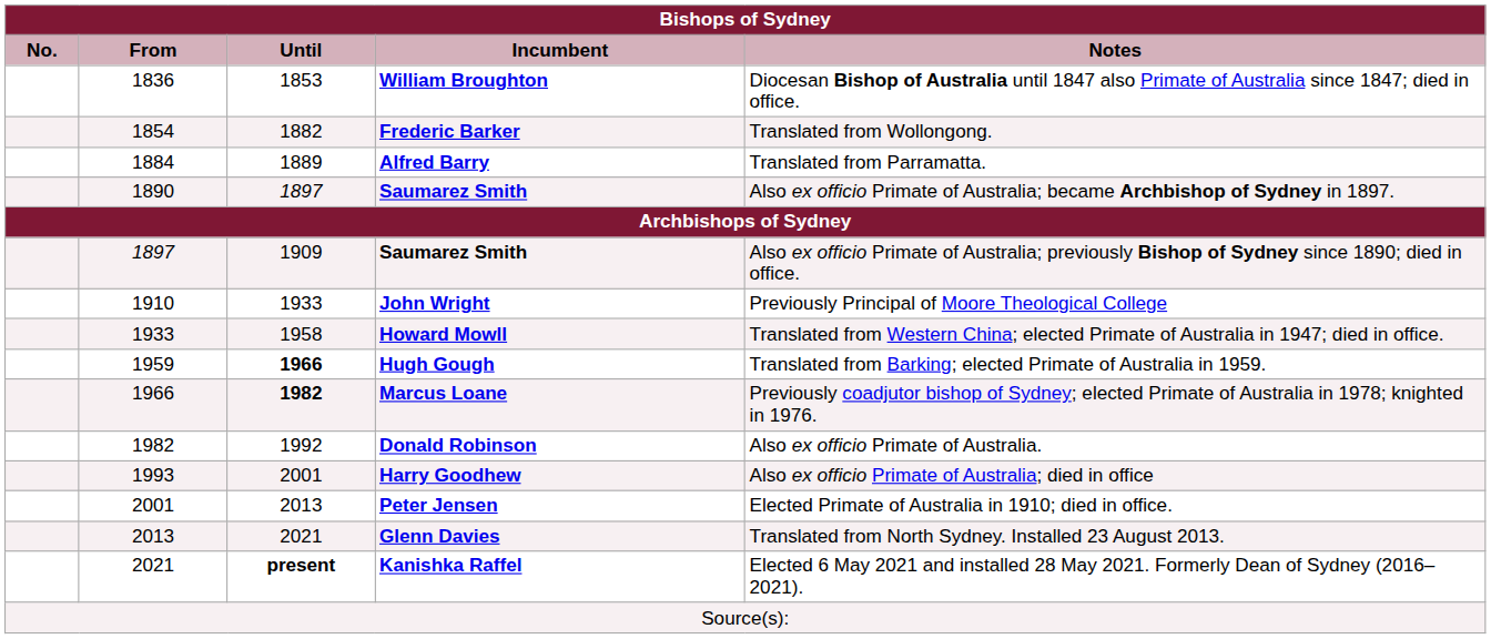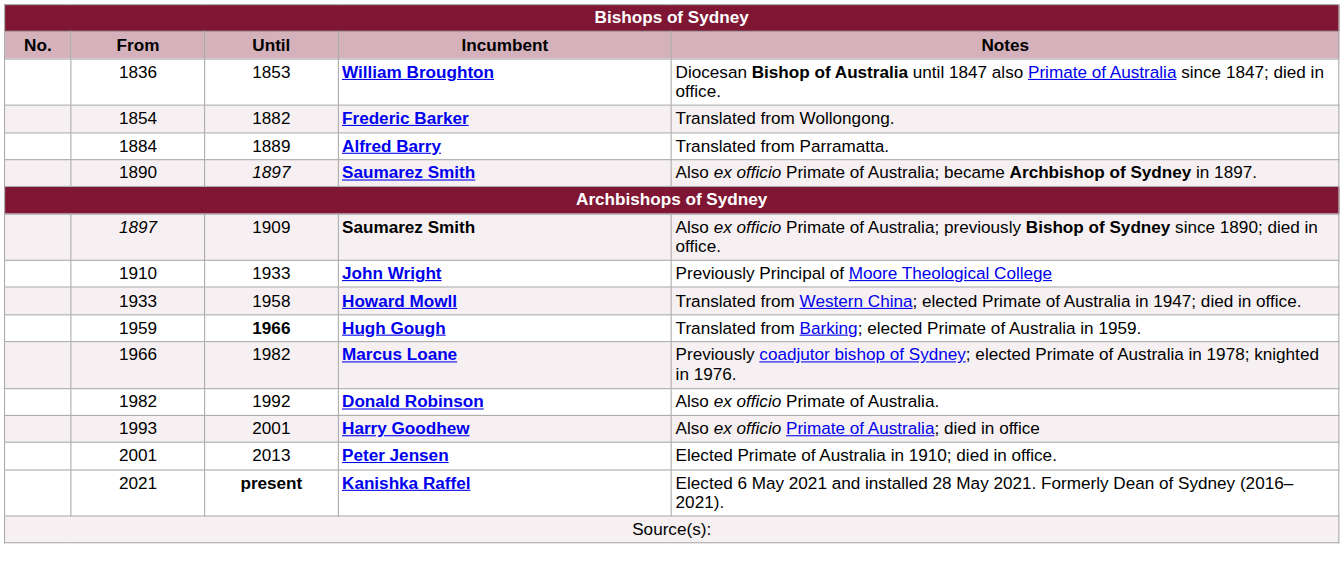 <table class="wikitable">
 <tr>
 <th colspan="5" style="background-color: #7F1734; color: white;">Bishops of Sydney</th>
 </tr>
 <tr>
 <th style="background-color: #D4B1BB; width: 5%;">No.</th>
 <th style="background-color: #D4B1BB; width: 10%;">From</th>
 <th style="background-color: #D4B1BB; width: 10%;">Until</th>
 <th style="background-color: #D4B1BB; width: 25%;">Incumbent</th>
 <th style="background-color: #D4B1BB; width: 50%;">Notes</th>
 </tr>
 <tr valign="top" style="background-color: white;">
 <td style="text-align: center;"></td>
 <td style="text-align: center;">1836</td>
 <td style="text-align: center;">1853</td>
 <td><strong><a href='#'>William Broughton</a></strong></td>
 <td>Diocesan <strong>Bishop of Australia</strong> until 1847 also <a href='#'>Primate of Australia</a> since 1847; died in office.</td>
 </tr>
 <tr valign="top" style="background-color: #F7F0F2;">
 <td style="text-align: center;"></td>
 <td style="text-align: center;">1854</td>
 <td style="text-align: center;">1882</td>
 <td><strong><a href='#'>Frederic Barker</a></strong></td>
 <td>Translated from Wollongong.</td>
 </tr>
 <tr valign="top" style="background-color: white;">
 <td style="text-align: center;"></td>
 <td style="text-align: center;">1884</td>
 <td style="text-align: center;">1889</td>
 <td><strong><a href='#'>Alfred Barry</a></strong></td>
 <td>Translated from Parramatta.</td>
 </tr>
 <tr valign="top" style="background-color: #F7F0F2;">
 <td style="text-align: center;"></td>
 <td style="text-align: center;">1890</td>
 <td style="text-align: center;"><em>1897</em></td>
 <td><strong><a href='#'>Saumarez Smith</a></strong></td>
 <td>Also <em>ex officio</em> Primate of Australia; became <strong>Archbishop of Sydney</strong> in 1897.</td>
 </tr>
 <tr>
 <th colspan="5" style="background-color: #7F1734; color: white;">Archbishops of Sydney</th>
 </tr>
 <tr valign="top" style="background-color: #F7F0F2;">
 <td style="text-align: center;"><em></em></td>
 <td style="text-align: center;"><em>1897</em></td>
 <td style="text-align: center;">1909</td>
 <td><strong>Saumarez Smith</strong></td>
 <td>Also <em>ex officio</em> Primate of Australia; previously <strong>Bishop of Sydney</strong> since 1890; died in office.</td>
 </tr>
 <tr valign="top" style="background-color: white;">
 <td style="text-align: center;"></td>
 <td style="text-align: center;">1910</td>
 <td style="text-align: center;">1933</td>
 <td><strong><a href='#'>John Wright</a></strong></td>
 <td>Previously Principal of <a href='#'>Moore Theological College</a></td>
 </tr>
 <tr valign="top" style="background-color: #F7F0F2;">
 <td style="text-align: center;"></td>
 <td style="text-align: center;">1933</td>
 <td style="text-align: center;">1958</td>
 <td><strong><a href='#'>Howard Mowll</a></strong></td>
 <td>Translated from <a href='#'>Western China</a>; elected Primate of Australia in 1947; died in office.</td>
 </tr>
 <tr valign="top" style="background-color: white;">
 <td style="text-align: center;"></td>
 <td style="text-align: center;">1959</td>
 <td style="text-align: center;"><strong>1966</strong></td>
 <td><strong><a href='#'>Hugh Gough</a></strong></td>
 <td>Translated from <a href='#'>Barking</a>; elected Primate of Australia in 1959.</td>
 </tr>
 <tr valign="top" style="background-color: #F7F0F2;">
 <td style="text-align: center;"></td>
 <td style="text-align: center;">1966</td>
-<td style="text-align: center;"><strong>1982</strong></td>
+<td style="text-align: center;">1982</td>
 <td><strong> <a href='#'>Marcus Loane</a></strong></td>
 <td>Previously <a href='#'>coadjutor bishop of Sydney</a>; elected Primate of Australia in 1978; knighted in 1976.</td>
 </tr>
 <tr valign="top" style="background-color: white;">
 <td style="text-align: center;"></td>
 <td style="text-align: center;">1982</td>
 <td style="text-align: center;">1992</td>
 <td><strong><a href='#'>Donald Robinson</a></strong></td>
 <td>Also <em>ex officio</em> Primate of Australia.</td>
 </tr>
 <tr valign="top" style="background-color: #F7F0F2;">
 <td style="text-align: center;"></td>
 <td style="text-align: center;">1993</td>
 <td style="text-align: center;">2001</td>
 <td><strong><a href='#'>Harry Goodhew</a></strong></td>
 <td>Also <em>ex officio</em> <a href='#'>Primate of Australia</a>; died in office</td>
 </tr>
 <tr valign="top" style="background-color: white;">
 <td style="text-align: center;"></td>
 <td style="text-align: center;">2001</td>
 <td style="text-align: center;">2013</td>
 <td><strong><a href='#'>Peter Jensen</a></strong></td>
 <td>Elected Primate of Australia in 1910; died in office.</td>
 </tr>
-<tr valign="top" style="background-color: #F7F0F2;">
-<td style="text-align: center;"></td>
-<td style="text-align: center;">2013</td>
-<td style="text-align: center;">2021</td>
-<td><strong><a href='#'>Glenn Davies</a></strong></td>
-<td>Translated from North Sydney. Installed 23 August 2013.</td>
-</tr>
 <tr valign="top" style="background-color: white;">
 <td style="text-align: center;"></td>
 <td style="text-align: center;">2021</td>
 <td style="text-align: center;"><strong>present</strong></td>
 <td><strong><a href='#'>Kanishka Raffel</a></strong></td>
 <td>Elected 6 May 2021 and installed 28 May 2021. Formerly Dean of Sydney (2016–2021).</td>
 </tr>
 <tr valign="top" style="background-color: #F7F0F2;">
 <td colspan="5" style="text-align: center;">Source(s):</td>
 </tr>
 </table>
